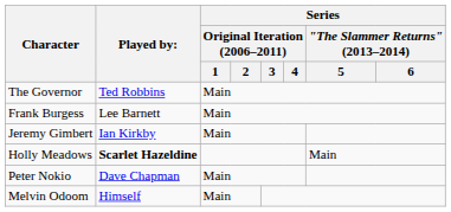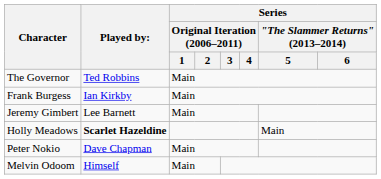 <table class="wikitable">
 <tr>
 <th rowspan="3">Character</th>
 <th rowspan="3">Played by:</th>
 <th colspan="6">Series</th>
 </tr>
 <tr>
 <th colspan="4">Original Iteration<br>(2006–2011)</th>
 <th colspan="2"><em>"The Slammer Returns"</em><br>(2013–2014)</th>
 </tr>
 <tr>
 <th>1</th>
 <th>2</th>
 <th>3</th>
 <th>4</th>
 <th>5</th>
 <th>6</th>
 </tr>
 <tr>
 <td>The Governor</td>
 <td><a href='#'>Ted Robbins</a></td>
 <td colspan="6">Main</td>
 </tr>
 <tr>
 <td>Frank Burgess</td>
-<td>Lee Barnett</td>
+<td><a href='#'>Ian Kirkby</a></td>
 <td colspan="6">Main</td>
 </tr>
 <tr>
 <td>Jeremy Gimbert</td>
-<td><a href='#'>Ian Kirkby</a></td>
+<td>Lee Barnett</td>
 <td colspan="4">Main</td>
 <td colspan="2"></td>
 </tr>
 <tr>
 <td>Holly Meadows</td>
 <td><strong>Scarlet Hazeldine</strong></td>
 <td colspan="4"></td>
 <td colspan="2">Main</td>
 </tr>
 <tr>
 <td>Peter Nokio</td>
 <td><a href='#'>Dave Chapman</a></td>
 <td colspan="4">Main</td>
 <td colspan="2"></td>
 </tr>
 <tr>
 <td>Melvin Odoom</td>
 <td><a href='#'>Himself</a></td>
 <td colspan="2">Main</td>
 <td colspan="4"></td>
 </tr>
 </table>
